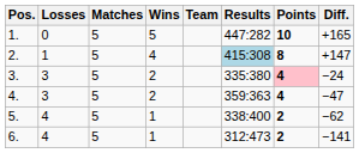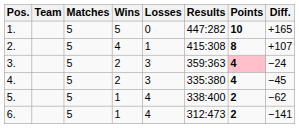 <table class="wikitable">
 <tr>
 <th>Pos.</th>
-<th>Losses</th>
+<th>Team</th>
 <th>Matches</th>
 <th>Wins</th>
-<th>Team</th>
+<th>Losses</th>
 <th>Results</th>
 <th>Points</th>
 <th>Diff.</th>
 </tr>
 <tr>
 <td>1.</td>
-<td>0</td>
+<td></td>
 <td>5</td>
 <td>5</td>
-<td></td>
+<td>0</td>
 <td>447:282</td>
 <td><strong>10</strong></td>
 <td>+165</td>
 </tr>
 <tr>
 <td>2.</td>
-<td>1</td>
+<td></td>
 <td>5</td>
 <td>4</td>
-<td></td>
-<td style="background: lightblue;">415:308</td>
+<td>1</td>
+<td>415:308</td>
 <td><strong>8</strong></td>
-<td>+147</td>
+<td>+107</td>
 </tr>
 <tr>
 <td>3.</td>
-<td>3</td>
+<td></td>
 <td>5</td>
 <td>2</td>
-<td></td>
-<td>335:380</td>
+<td>3</td>
+<td>359:363</td>
 <td style="background: pink;"><strong>4</strong></td>
 <td>−24</td>
 </tr>
 <tr>
 <td>4.</td>
-<td>3</td>
+<td></td>
 <td>5</td>
 <td>2</td>
-<td></td>
-<td>359:363</td>
+<td>3</td>
+<td>335:380</td>
 <td><strong>4</strong></td>
-<td>−47</td>
+<td>−45</td>
 </tr>
 <tr>
 <td>5.</td>
-<td>4</td>
+<td></td>
 <td>5</td>
 <td>1</td>
-<td></td>
+<td>4</td>
 <td>338:400</td>
 <td><strong>2</strong></td>
 <td>−62</td>
 </tr>
 <tr>
 <td>6.</td>
-<td>4</td>
+<td></td>
 <td>5</td>
 <td>1</td>
-<td></td>
+<td>4</td>
 <td>312:473</td>
 <td><strong>2</strong></td>
 <td>−141</td>
 </tr>
 </table>
